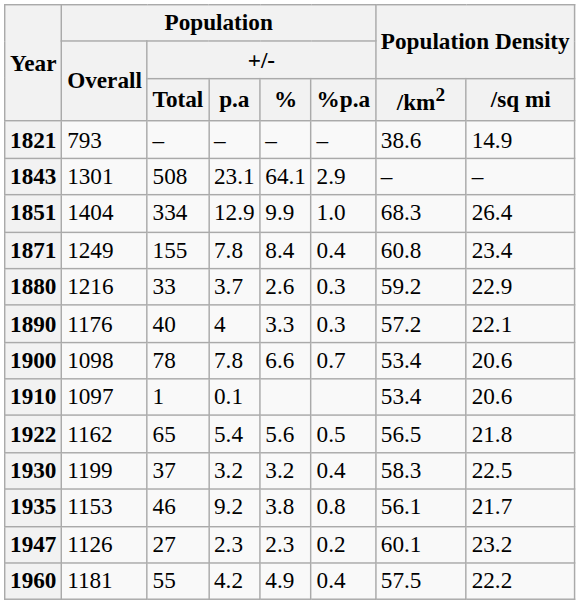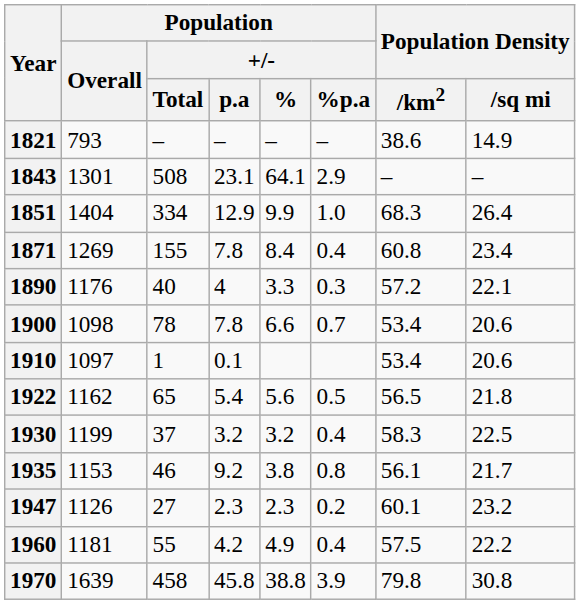 <table class="wikitable">
 <tr>
 <th rowspan="3">Year</th>
 <th colspan="5">Population</th>
 <th colspan="2" rowspan="2">Population Density</th>
 </tr>
 <tr>
 <th rowspan="2">Overall</th>
 <th colspan="4">+/-</th>
 </tr>
 <tr>
 <th>Total</th>
 <th>p.a</th>
 <th>%</th>
 <th>%p.a</th>
 <th>/km<sup>2</sup></th>
 <th>/sq mi</th>
 </tr>
 <tr>
 <th>1821</th>
 <td>793</td>
 <td>–</td>
 <td>–</td>
 <td>–</td>
 <td>–</td>
 <td>38.6</td>
 <td>14.9</td>
 </tr>
 <tr>
 <th>1843</th>
 <td>1301</td>
 <td>508</td>
 <td>23.1</td>
 <td>64.1</td>
 <td>2.9</td>
 <td>–</td>
 <td>–</td>
 </tr>
 <tr>
 <th>1851</th>
 <td>1404</td>
 <td>334</td>
 <td>12.9</td>
 <td>9.9</td>
 <td>1.0</td>
 <td>68.3</td>
 <td>26.4</td>
 </tr>
 <tr>
 <th>1871</th>
-<td>1249</td>
+<td>1269</td>
 <td>155</td>
 <td>7.8</td>
 <td>8.4</td>
 <td>0.4</td>
 <td>60.8</td>
 <td>23.4</td>
-</tr>
-<tr>
-<th>1880</th>
-<td>1216</td>
-<td>33</td>
-<td>3.7</td>
-<td>2.6</td>
-<td>0.3</td>
-<td>59.2</td>
-<td>22.9</td>
 </tr>
 <tr>
 <th>1890</th>
 <td>1176</td>
 <td>40</td>
 <td>4</td>
 <td>3.3</td>
 <td>0.3</td>
 <td>57.2</td>
 <td>22.1</td>
 </tr>
 <tr>
 <th>1900</th>
 <td>1098</td>
 <td>78</td>
 <td>7.8</td>
 <td>6.6</td>
 <td>0.7</td>
 <td>53.4</td>
 <td>20.6</td>
 </tr>
 <tr>
 <th>1910</th>
 <td>1097</td>
 <td>1</td>
 <td>0.1</td>
 <td></td>
 <td></td>
 <td>53.4</td>
 <td>20.6</td>
 </tr>
 <tr>
 <th>1922</th>
 <td>1162</td>
 <td>65</td>
 <td>5.4</td>
 <td>5.6</td>
 <td>0.5</td>
 <td>56.5</td>
 <td>21.8</td>
 </tr>
 <tr>
 <th>1930</th>
 <td>1199</td>
 <td>37</td>
 <td>3.2</td>
 <td>3.2</td>
 <td>0.4</td>
 <td>58.3</td>
 <td>22.5</td>
 </tr>
 <tr>
 <th>1935</th>
 <td>1153</td>
 <td>46</td>
 <td>9.2</td>
 <td>3.8</td>
 <td>0.8</td>
 <td>56.1</td>
 <td>21.7</td>
 </tr>
 <tr>
 <th>1947</th>
 <td>1126</td>
 <td>27</td>
 <td>2.3</td>
 <td>2.3</td>
 <td>0.2</td>
 <td>60.1</td>
 <td>23.2</td>
 </tr>
 <tr>
 <th>1960</th>
 <td>1181</td>
 <td>55</td>
 <td>4.2</td>
 <td>4.9</td>
 <td>0.4</td>
 <td>57.5</td>
 <td>22.2</td>
 </tr>
+<tr>
+<th>1970</th>
+<td>1639</td>
+<td>458</td>
+<td>45.8</td>
+<td>38.8</td>
+<td>3.9</td>
+<td>79.8</td>
+<td>30.8</td>
+</tr>
 </table>
